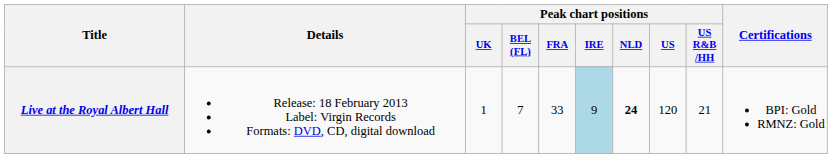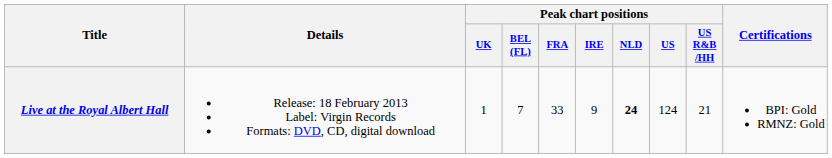 <table class="wikitable plainrowheaders" style="text-align:center;">
 <tr>
 <th scope="col" rowspan="2" style="width:14em;">Title</th>
 <th scope="col" rowspan="2" style="width:22em;">Details</th>
 <th scope="col" colspan="7">Peak chart positions</th>
 <th scope="col" rowspan="2"><a href='#'>Certifications</a></th>
 </tr>
 <tr>
 <th scope="col" style="width:3em;font-size:85%;"><a href='#'>UK</a><br></th>
 <th scope="col" style="width:3em;font-size:85%;"><a href='#'>BEL<br>(FL)</a><br></th>
 <th scope="col" style="width:3em;font-size:85%;"><a href='#'>FRA</a><br></th>
 <th scope="col" style="width:3em;font-size:85%;"><a href='#'>IRE</a><br></th>
 <th scope="col" style="width:3em;font-size:85%;"><a href='#'>NLD</a><br></th>
 <th scope="col" style="width:3em;font-size:85%;"><a href='#'>US</a><br></th>
 <th scope="col" style="width:3em;font-size:85%;"><a href='#'>US R&B<br>/HH</a><br></th>
 </tr>
 <tr>
 <th scope="row"><em><a href='#'>Live at the Royal Albert Hall</a></em></th>
 <td><br><ul><li>Release: 18 February 2013</li><li>Label: Virgin Records</li><li>Formats: <a href='#'>DVD</a>, CD, digital download</li></ul></td>
 <td>1</td>
 <td>7</td>
 <td>33</td>
-<td style="background: lightblue;">9</td>
+<td>9</td>
 <td><strong>24</strong></td>
-<td>120</td>
+<td>124</td>
 <td>21</td>
 <td><br><ul><li>BPI: Gold</li><li>RMNZ: Gold</li></ul></td>
 </tr>
 </table>
